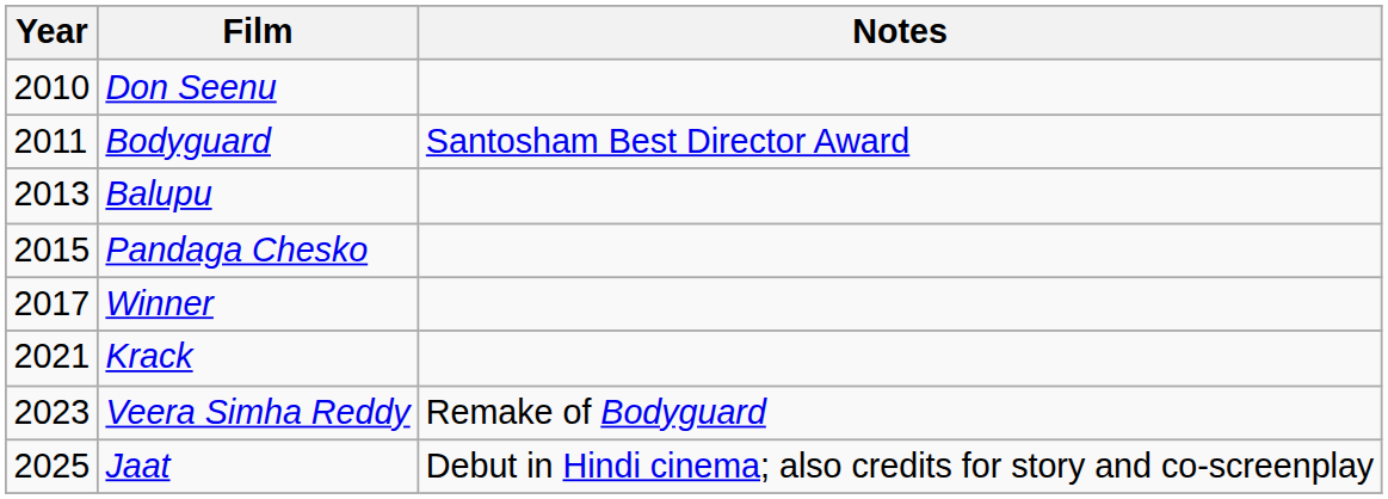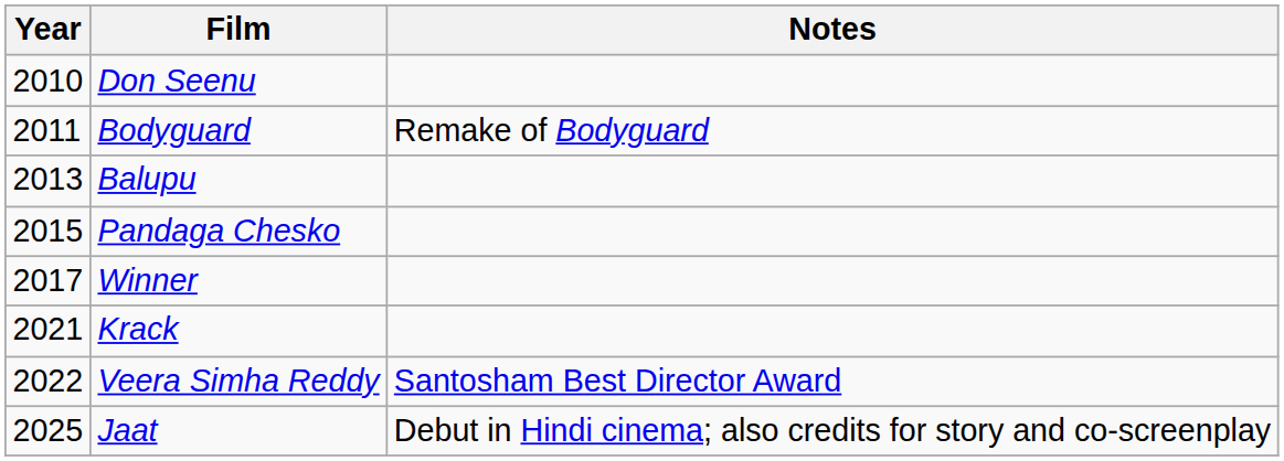 <table class="wikitable sortable">
 <tr>
 <th>Year</th>
 <th>Film</th>
 <th class="unsortable">Notes</th>
 </tr>
 <tr>
 <td>2010</td>
 <td><em><a href='#'>Don Seenu</a></em></td>
 <td></td>
 </tr>
 <tr>
 <td>2011</td>
 <td><em><a href='#'>Bodyguard</a></em></td>
-<td><a href='#'>Santosham Best Director Award</a></td>
+<td>Remake of <em><a href='#'>Bodyguard</a></em></td>
 </tr>
 <tr>
 <td>2013</td>
 <td><em><a href='#'>Balupu</a></em></td>
 <td></td>
 </tr>
 <tr>
 <td>2015</td>
 <td><em><a href='#'>Pandaga Chesko</a></em></td>
 <td></td>
 </tr>
 <tr>
 <td>2017</td>
 <td><em><a href='#'>Winner</a></em></td>
 <td></td>
 </tr>
 <tr>
 <td>2021</td>
 <td><em><a href='#'>Krack</a></em></td>
 <td></td>
 </tr>
 <tr>
-<td>2023</td>
+<td>2022</td>
 <td><em><a href='#'>Veera Simha Reddy</a></em></td>
-<td>Remake of <em><a href='#'>Bodyguard</a></em></td>
+<td><a href='#'>Santosham Best Director Award</a></td>
 </tr>
 <tr>
 <td>2025</td>
 <td><em><a href='#'>Jaat</a></em></td>
 <td>Debut in <a href='#'>Hindi cinema</a>; also credits for story and co-screenplay</td>
 </tr>
 </table>
